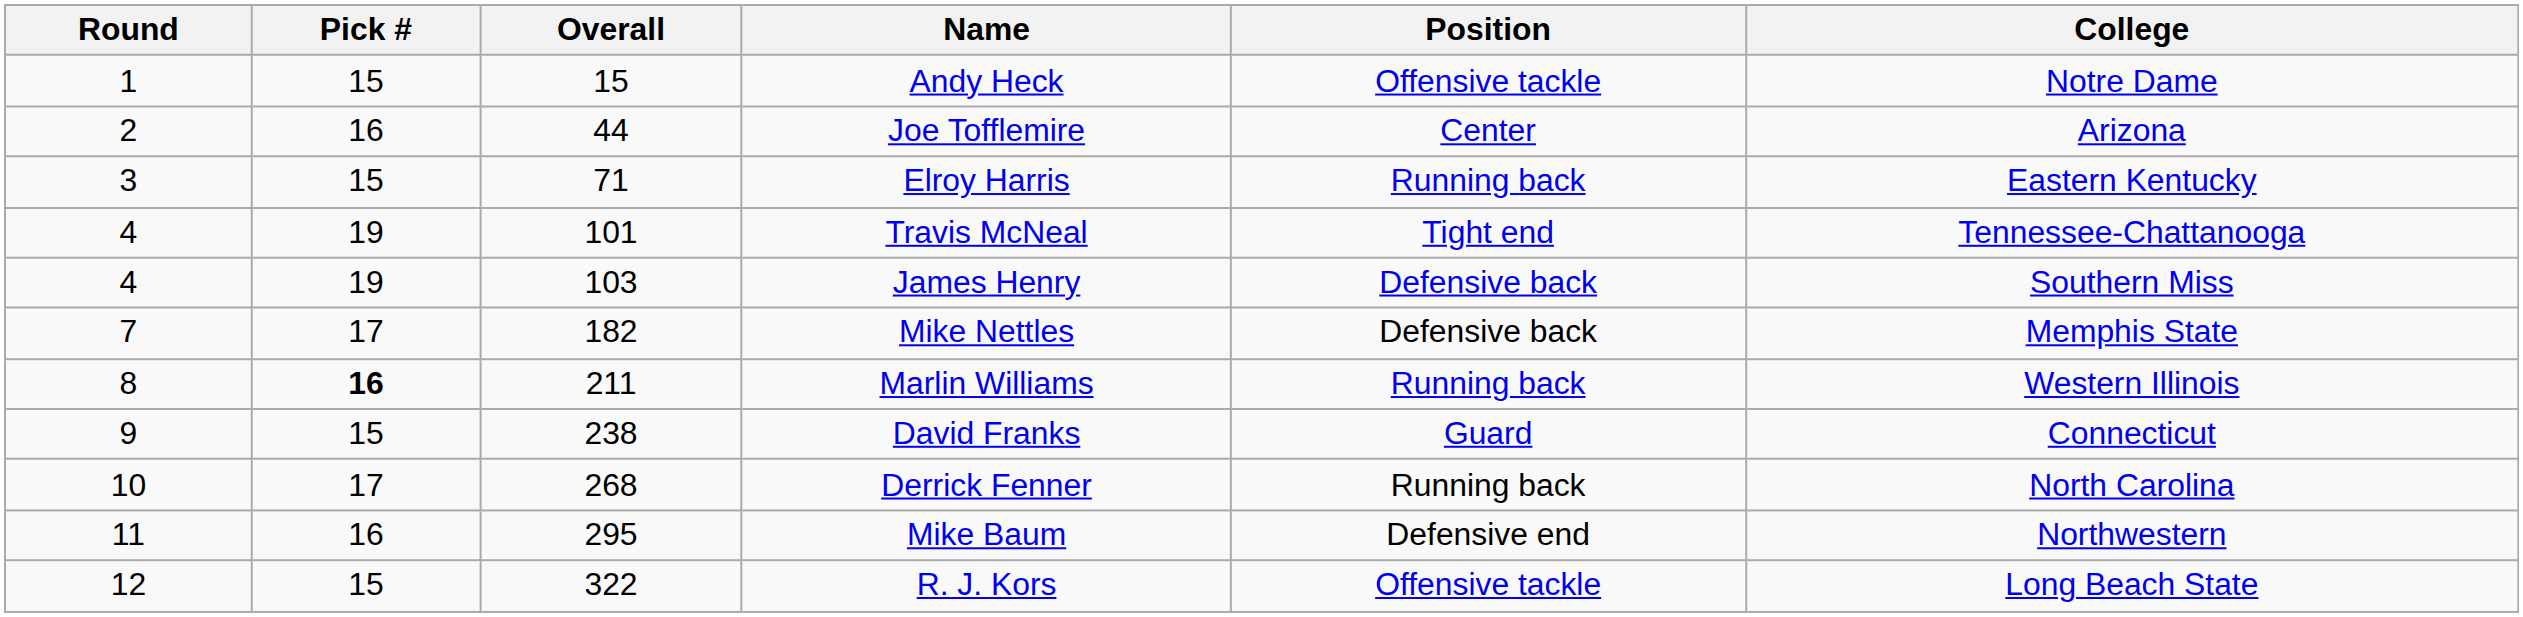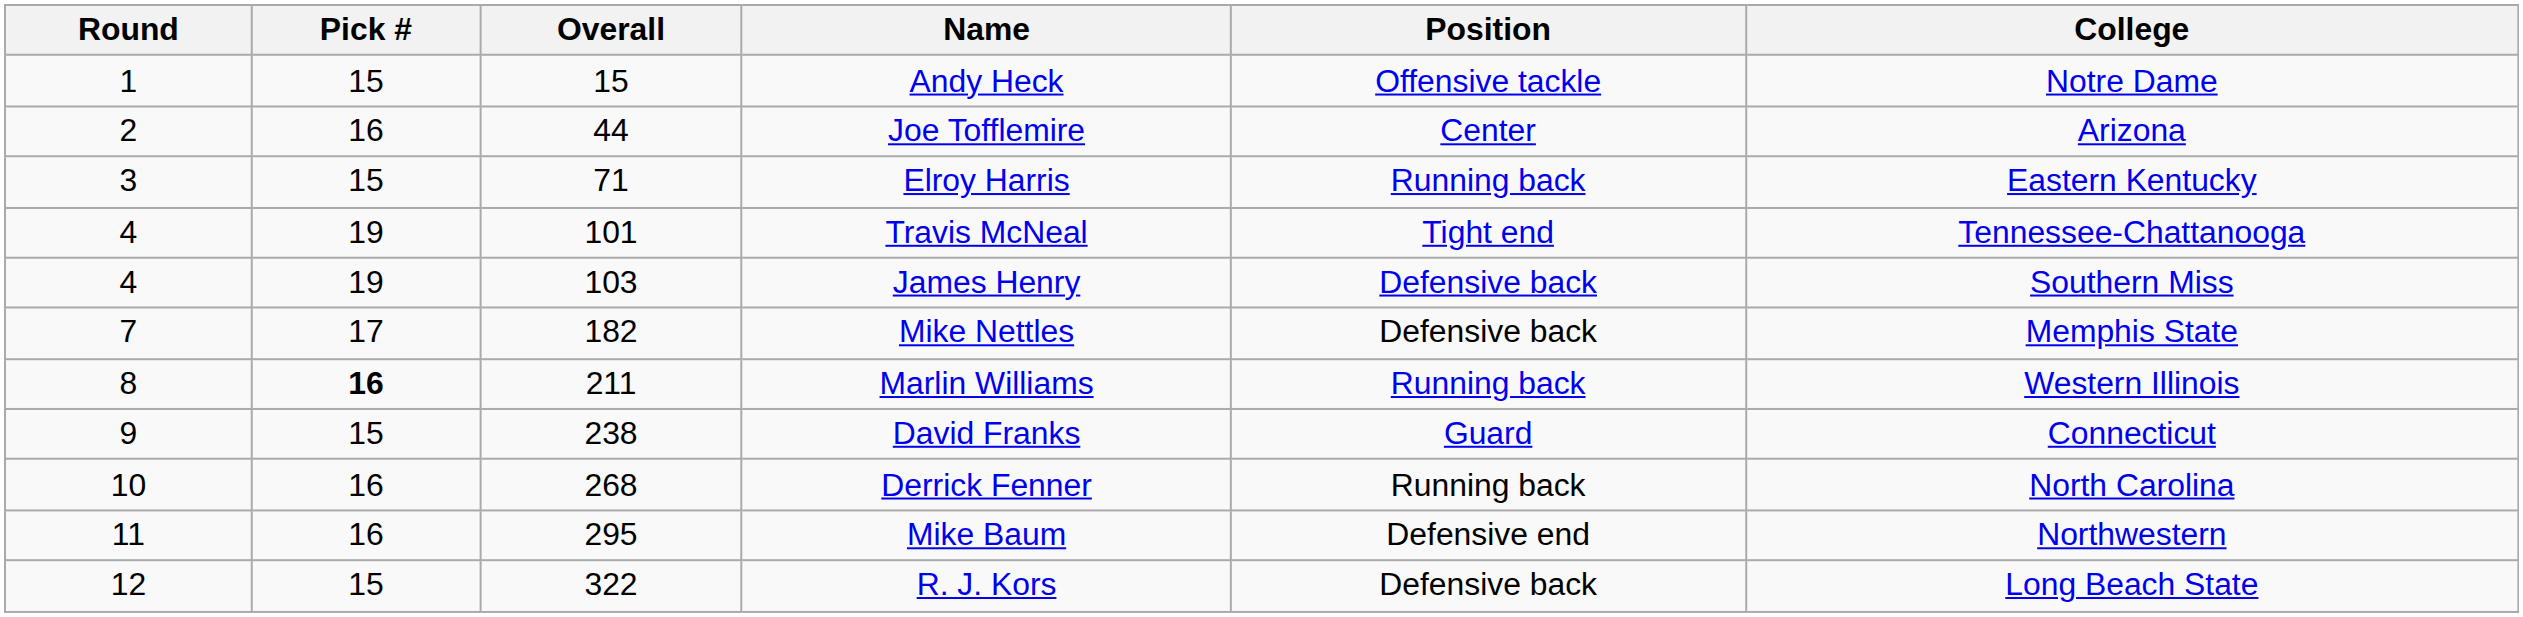 <table class="wikitable sortable sortable" style="width: 100%; text-align:center">
 <tr>
 <th>Round</th>
 <th>Pick #</th>
 <th>Overall</th>
 <th>Name</th>
 <th>Position</th>
 <th>College</th>
 </tr>
 <tr>
 <td>1</td>
 <td>15</td>
 <td>15</td>
 <td><a href='#'>Andy Heck</a></td>
 <td><a href='#'>Offensive tackle</a></td>
 <td><a href='#'>Notre Dame</a></td>
 </tr>
 <tr>
 <td>2</td>
 <td>16</td>
 <td>44</td>
 <td><a href='#'>Joe Tofflemire</a></td>
 <td><a href='#'>Center</a></td>
 <td><a href='#'>Arizona</a></td>
 </tr>
 <tr>
 <td>3</td>
 <td>15</td>
 <td>71</td>
 <td><a href='#'>Elroy Harris</a></td>
 <td><a href='#'>Running back</a></td>
 <td><a href='#'>Eastern Kentucky</a></td>
 </tr>
 <tr>
 <td>4</td>
 <td>19</td>
 <td>101</td>
 <td><a href='#'>Travis McNeal</a></td>
 <td><a href='#'>Tight end</a></td>
 <td><a href='#'>Tennessee-Chattanooga</a></td>
 </tr>
 <tr>
 <td>4</td>
 <td>19</td>
 <td>103</td>
 <td><a href='#'>James Henry</a></td>
 <td><a href='#'>Defensive back</a></td>
 <td><a href='#'>Southern Miss</a></td>
 </tr>
 <tr>
 <td>7</td>
 <td>17</td>
 <td>182</td>
 <td><a href='#'>Mike Nettles</a></td>
 <td>Defensive back</td>
 <td><a href='#'>Memphis State</a></td>
 </tr>
 <tr>
 <td>8</td>
 <td><strong>16</strong></td>
 <td>211</td>
 <td><a href='#'>Marlin Williams</a></td>
 <td><a href='#'>Running back</a></td>
 <td><a href='#'>Western Illinois</a></td>
 </tr>
 <tr>
 <td>9</td>
 <td>15</td>
 <td>238</td>
 <td><a href='#'>David Franks</a></td>
 <td><a href='#'>Guard</a></td>
 <td><a href='#'>Connecticut</a></td>
 </tr>
 <tr>
 <td>10</td>
-<td>17</td>
+<td>16</td>
 <td>268</td>
 <td><a href='#'>Derrick Fenner</a></td>
 <td>Running back</td>
 <td><a href='#'>North Carolina</a></td>
 </tr>
 <tr>
 <td>11</td>
 <td>16</td>
 <td>295</td>
 <td><a href='#'>Mike Baum</a></td>
 <td>Defensive end</td>
 <td><a href='#'>Northwestern</a></td>
 </tr>
 <tr>
 <td>12</td>
 <td>15</td>
 <td>322</td>
 <td><a href='#'>R. J. Kors</a></td>
-<td><a href='#'>Offensive tackle</a></td>
+<td>Defensive back</td>
 <td><a href='#'>Long Beach State</a></td>
 </tr>
 </table>
